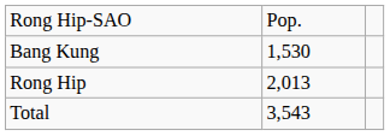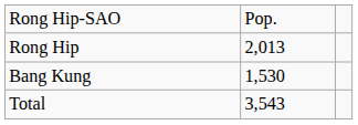 <table class="wikitable" style="width:50%;">
 <tr>
 <td>Rong Hip-SAO</td>
 <td>Pop.</td>
+<td></td>
+</tr>
+<tr>
+<td>Rong Hip</td>
+<td>2,013</td>
 <td></td>
 </tr>
 <tr>
 <td>Bang Kung</td>
 <td>1,530</td>
 <td></td>
 </tr>
 <tr>
-<td>Rong Hip</td>
-<td>2,013</td>
-<td></td>
-</tr>
-<tr>
 <td>Total</td>
 <td>3,543</td>
 <td></td>
 </tr>
 </table>
